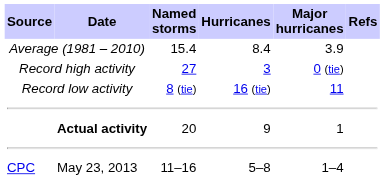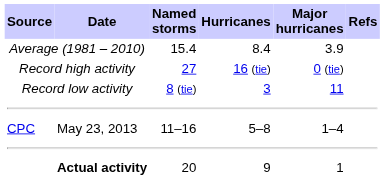 <table class="toccolours" cellspacing=0 cellpadding=3 style="float:right; margin-right:1em; text-align:right; clear: right;">
 <tr style="background:#ccf; text-align:center;">
 <td><strong>Source</strong></td>
 <td><strong>Date</strong></td>
 <td><strong><span>Named<br>storms</span></strong></td>
 <td><strong><span>Hurricanes</span></strong></td>
 <td><strong><span>Major<br>hurricanes</span></strong></td>
 <td><strong><span>Refs</span></strong></td>
 </tr>
 <tr>
 <td style="text-align:center;" colspan="2"><em>Average <span>(1981 – 2010)</span></em></td>
 <td>15.4</td>
 <td>8.4</td>
 <td>3.9</td>
 <td></td>
 </tr>
 <tr>
 <td style="text-align:center;" colspan="2"><em>Record high activity</em></td>
 <td><a href='#'>27</a></td>
-<td><a href='#'>3</a></td>
+<td><a href='#'>16</a> <small>(<a href='#'>tie</a>)</small></td>
 <td><a href='#'>0</a> <small>(<a href='#'>tie</a>)</small></td>
 <td></td>
 </tr>
 <tr>
 <td style="text-align:center;" colspan="2"><em>Record low activity</em></td>
 <td><a href='#'>8</a> <small>(<a href='#'>tie</a>)</small></td>
-<td><a href='#'>16</a> <small>(<a href='#'>tie</a>)</small></td>
+<td><a href='#'>3</a></td>
 <td><a href='#'>11</a></td>
+<td></td>
+</tr>
+<tr>
+<td colspan="6" style="text-align:center;"><hr></td>
+</tr>
+<tr>
+<td align="left"><a href='#'>CPC</a></td>
+<td align="left">May 23, 2013</td>
+<td>11–16</td>
+<td>5–8</td>
+<td>1–4</td>
 <td></td>
 </tr>
 <tr>
 <td colspan="6" style="text-align:center;"><hr></td>
 </tr>
 <tr>
 <td align="left"></td>
 <td align="left"><strong>Actual activity</strong></td>
 <td>20</td>
 <td>9</td>
 <td>1</td>
 <td></td>
 </tr>
-<tr>
-<td colspan="6" style="text-align:center;"><hr></td>
-</tr>
-<tr>
-<td align="left"><a href='#'>CPC</a></td>
-<td align="left">May 23, 2013</td>
-<td>11–16</td>
-<td>5–8</td>
-<td>1–4</td>
-<td></td>
-</tr>
 </table>
